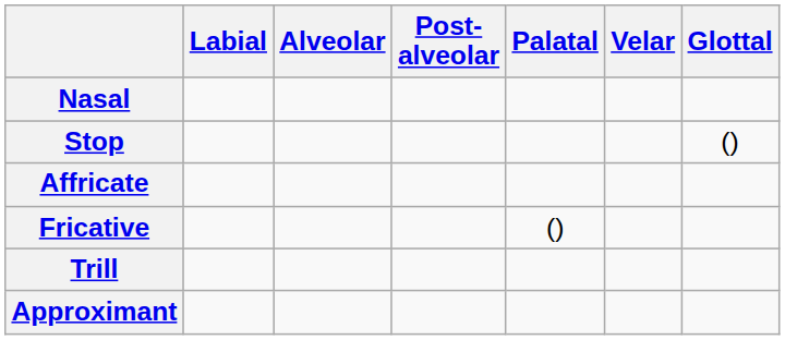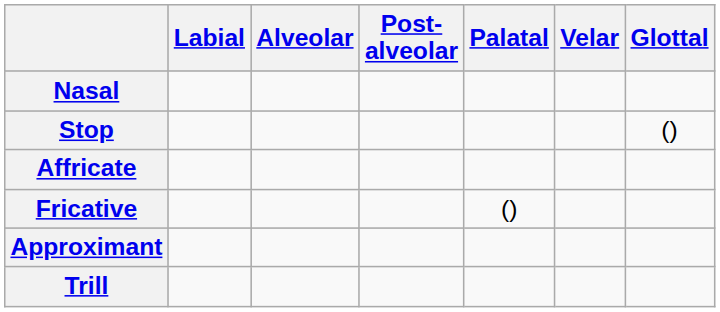 <table class="wikitable" style="text-align: center">
 <tr>
 <th></th>
 <th><a href='#'>Labial</a></th>
 <th><a href='#'>Alveolar</a></th>
 <th><a href='#'>Post-<br>alveolar</a></th>
 <th><a href='#'>Palatal</a></th>
 <th><a href='#'>Velar</a></th>
 <th><a href='#'>Glottal</a></th>
 </tr>
 <tr>
 <th> <a href='#'>Nasal</a></th>
 <td></td>
 <td></td>
 <td></td>
 <td></td>
 <td></td>
 <td></td>
 </tr>
 <tr>
 <th> <a href='#'>Stop</a></th>
 <td> </td>
 <td> </td>
 <td></td>
 <td></td>
 <td> </td>
 <td>()</td>
 </tr>
 <tr>
 <th> <a href='#'>Affricate</a></th>
 <td></td>
 <td></td>
 <td></td>
 <td></td>
 <td></td>
 <td></td>
 </tr>
 <tr>
 <th> <a href='#'>Fricative</a></th>
 <td> </td>
 <td></td>
 <td></td>
 <td>()</td>
 <td></td>
 <td></td>
 </tr>
 <tr>
+<th> <a href='#'>Approximant</a></th>
+<td></td>
+<td></td>
+<td></td>
+<td></td>
+<td></td>
+<td></td>
+</tr>
+<tr>
 <th> <a href='#'>Trill</a></th>
 <td></td>
 <td></td>
 <td></td>
 <td></td>
 <td></td>
 <td></td>
 </tr>
-<tr>
-<th> <a href='#'>Approximant</a></th>
-<td></td>
-<td></td>
-<td></td>
-<td></td>
-<td></td>
-<td></td>
-</tr>
 </table>
